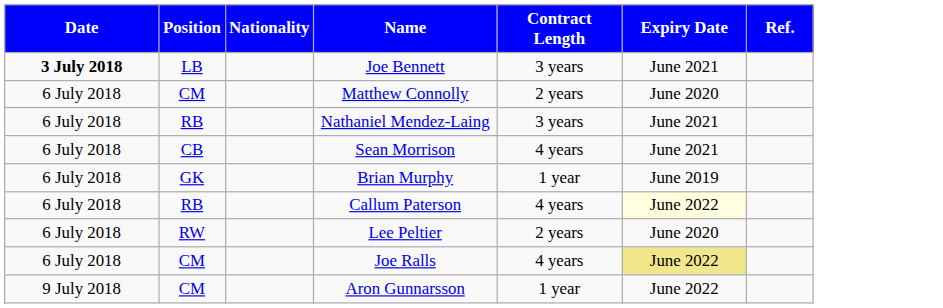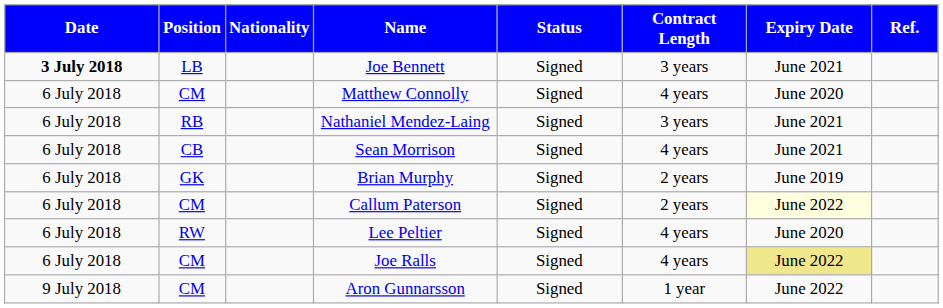 <table class="wikitable"  style="text-align:center; font-size:90%; ">
 <tr>
 <th style="background:#0000FF; color:white; width:125px;">Date</th>
 <th style="background:#0000FF; color:white; width:50px;">Position</th>
 <th style="background:#0000FF; color:white; width:50px;">Nationality</th>
 <th style="background:#0000FF; color:white; width:150px;">Name</th>
+<th style="background:#0000FF; color:white; width:100px;">Status</th>
 <th style="background:#0000FF; color:white; width:100px;">Contract Length</th>
 <th style="background:#0000FF; color:white; width:100px;">Expiry Date</th>
 <th style="background:#0000FF; color:white; width:50px;">Ref.</th>
 </tr>
 <tr>
 <td><strong>3 July 2018</strong></td>
 <td><a href='#'>LB</a></td>
 <td></td>
 <td><a href='#'>Joe Bennett</a></td>
+<td>Signed</td>
 <td>3 years</td>
 <td>June 2021</td>
 <td></td>
 </tr>
 <tr>
 <td>6 July 2018</td>
 <td><a href='#'>CM</a></td>
 <td></td>
 <td><a href='#'>Matthew Connolly</a></td>
-<td>2 years</td>
+<td>Signed</td>
+<td>4 years</td>
 <td>June 2020</td>
 <td></td>
 </tr>
 <tr>
 <td>6 July 2018</td>
 <td><a href='#'>RB</a></td>
 <td></td>
 <td><a href='#'>Nathaniel Mendez-Laing</a></td>
+<td>Signed</td>
 <td>3 years</td>
 <td>June 2021</td>
 <td></td>
 </tr>
 <tr>
 <td>6 July 2018</td>
 <td><a href='#'>CB</a></td>
 <td></td>
 <td><a href='#'>Sean Morrison</a></td>
+<td>Signed</td>
 <td>4 years</td>
 <td>June 2021</td>
 <td></td>
 </tr>
 <tr>
 <td>6 July 2018</td>
 <td><a href='#'>GK</a></td>
 <td></td>
 <td><a href='#'>Brian Murphy</a></td>
-<td>1 year</td>
+<td>Signed</td>
+<td>2 years</td>
 <td>June 2019</td>
 <td></td>
 </tr>
 <tr>
 <td>6 July 2018</td>
-<td><a href='#'>RB</a></td>
+<td><a href='#'>CM</a></td>
 <td></td>
 <td><a href='#'>Callum Paterson</a></td>
-<td>4 years</td>
+<td>Signed</td>
+<td>2 years</td>
 <td style="background: lightyellow;">June 2022</td>
 <td></td>
 </tr>
 <tr>
 <td>6 July 2018</td>
 <td><a href='#'>RW</a></td>
 <td></td>
 <td><a href='#'>Lee Peltier</a></td>
-<td>2 years</td>
+<td>Signed</td>
+<td>4 years</td>
 <td>June 2020</td>
 <td></td>
 </tr>
 <tr>
 <td>6 July 2018</td>
 <td><a href='#'>CM</a></td>
 <td></td>
 <td><a href='#'>Joe Ralls</a></td>
+<td>Signed</td>
 <td>4 years</td>
 <td style="background: khaki;">June 2022</td>
 <td></td>
 </tr>
 <tr>
 <td>9 July 2018</td>
 <td><a href='#'>CM</a></td>
 <td></td>
 <td><a href='#'>Aron Gunnarsson</a></td>
+<td>Signed</td>
 <td>1 year</td>
 <td>June 2022</td>
 <td></td>
 </tr>
 </table>
